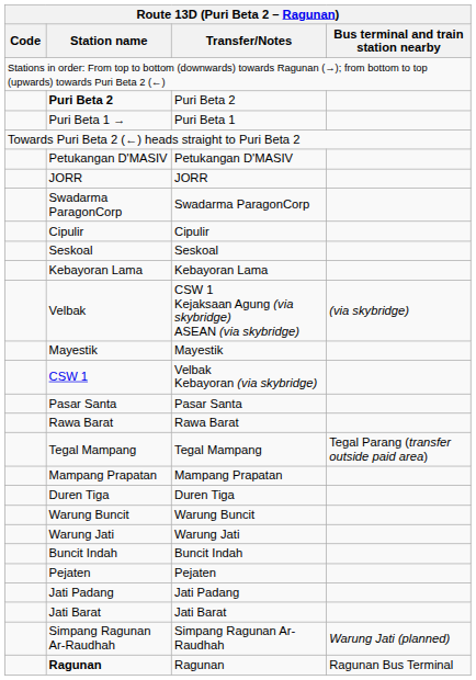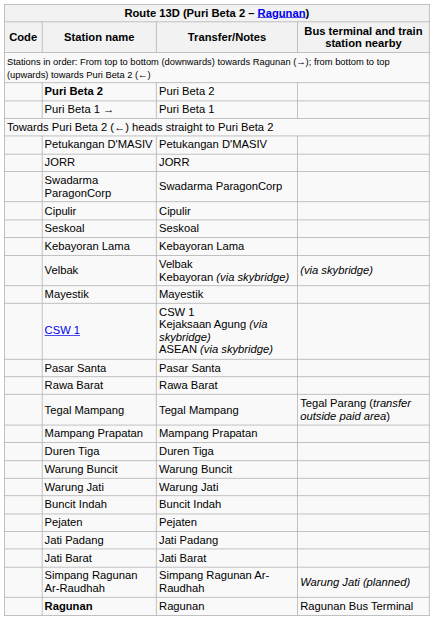 <table class="wikitable" style="font-size:100%">
 <tr>
 <th colspan="4" align="left"> Route 13D (Puri Beta 2 – <a href='#'>Ragunan</a>)</th>
 </tr>
 <tr>
 <th width="50">Code</th>
 <th width="190">Station name</th>
 <th width="240">Transfer/Notes</th>
 <th width="240">Bus terminal and train station nearby</th>
 </tr>
 <tr>
 <td colspan="4"><small>Stations in order: From top to bottom (downwards) towards Ragunan (→); from bottom to top (upwards) towards Puri Beta 2 (←)</small></td>
 </tr>
 <tr>
 <td align="center"><strong></strong></td>
 <td><strong>Puri Beta 2</strong></td>
 <td>    Puri Beta 2</td>
 <td></td>
 </tr>
 <tr>
 <td align="center"><strong></strong></td>
 <td>Puri Beta 1 →</td>
 <td>    Puri Beta 1</td>
 <td></td>
 </tr>
 <tr>
 <td colspan="4">Towards Puri Beta 2 (←) heads straight to Puri Beta 2</td>
 </tr>
 <tr>
 <td align="center"><strong></strong></td>
 <td>Petukangan D'MASIV</td>
 <td>    Petukangan D'MASIV</td>
 <td></td>
 </tr>
 <tr>
 <td align="center"><strong></strong></td>
 <td>JORR</td>
 <td>   JORR</td>
 <td></td>
 </tr>
 <tr>
 <td align="center"><strong></strong></td>
 <td>Swadarma ParagonCorp</td>
 <td>   Swadarma ParagonCorp</td>
 <td></td>
 </tr>
 <tr>
 <td align="center"><strong></strong></td>
 <td>Cipulir</td>
 <td>   Cipulir</td>
 <td></td>
 </tr>
 <tr>
 <td align="center"><strong></strong></td>
 <td>Seskoal</td>
 <td>   Seskoal</td>
 <td></td>
 </tr>
 <tr>
 <td align="center"><strong></strong></td>
 <td>Kebayoran Lama</td>
 <td>   Kebayoran Lama</td>
 <td></td>
 </tr>
 <tr>
 <td align="center"><strong></strong></td>
 <td>Velbak</td>
-<td>    CSW 1<br> Kejaksaan Agung <em>(via skybridge)</em><br>  ASEAN <em>(via skybridge)</em></td>
+<td>    Velbak<br> Kebayoran <em>(via skybridge)</em></td>
 <td>  <em>(via skybridge)</em></td>
 </tr>
 <tr>
 <td align="center"><strong></strong></td>
 <td>Mayestik</td>
 <td>   Mayestik</td>
 <td></td>
 </tr>
 <tr>
 <td align="center"><strong></strong></td>
 <td><a href='#'>CSW 1</a></td>
-<td>    Velbak<br> Kebayoran <em>(via skybridge)</em></td>
+<td>    CSW 1<br> Kejaksaan Agung <em>(via skybridge)</em><br>  ASEAN <em>(via skybridge)</em></td>
 <td> </td>
 </tr>
 <tr>
 <td align="center"><strong></strong></td>
 <td>Pasar Santa</td>
 <td>    Pasar Santa</td>
 <td></td>
 </tr>
 <tr>
 <td align="center"><strong></strong></td>
 <td>Rawa Barat</td>
 <td>    Rawa Barat</td>
 <td></td>
 </tr>
 <tr>
 <td align="center"><strong></strong></td>
 <td>Tegal Mampang</td>
 <td>     Tegal Mampang</td>
 <td>   Tegal Parang (<em>transfer outside paid area</em>)</td>
 </tr>
 <tr>
 <td align="center"><strong></strong></td>
 <td>Mampang Prapatan</td>
 <td>    Mampang Prapatan</td>
 <td></td>
 </tr>
 <tr>
 <td align="center"><strong></strong></td>
 <td>Duren Tiga</td>
 <td>     Duren Tiga</td>
 <td></td>
 </tr>
 <tr>
 <td align="center"><strong></strong></td>
 <td>Warung Buncit</td>
 <td>     Warung Buncit</td>
 <td></td>
 </tr>
 <tr>
 <td align="center"><strong></strong></td>
 <td>Warung Jati</td>
 <td>     Warung Jati</td>
 <td></td>
 </tr>
 <tr>
 <td align="center"><strong></strong></td>
 <td>Buncit Indah</td>
 <td>     Buncit Indah</td>
 <td></td>
 </tr>
 <tr>
 <td align="center"><strong></strong></td>
 <td>Pejaten</td>
 <td>      Pejaten</td>
 <td></td>
 </tr>
 <tr>
 <td align="center"><strong></strong></td>
 <td>Jati Padang</td>
 <td>      Jati Padang</td>
 <td></td>
 </tr>
 <tr>
 <td align="center"><strong></strong></td>
 <td>Jati Barat</td>
 <td>     Jati Barat</td>
 <td></td>
 </tr>
 <tr>
 <td align="center"><strong></strong></td>
 <td>Simpang Ragunan Ar-Raudhah</td>
 <td>     Simpang Ragunan Ar-Raudhah</td>
 <td> <em>Warung Jati (planned)</em></td>
 </tr>
 <tr>
 <td align="center"><strong></strong></td>
 <td><strong>Ragunan</strong></td>
 <td>     Ragunan</td>
 <td> Ragunan Bus Terminal</td>
 </tr>
 </table>
